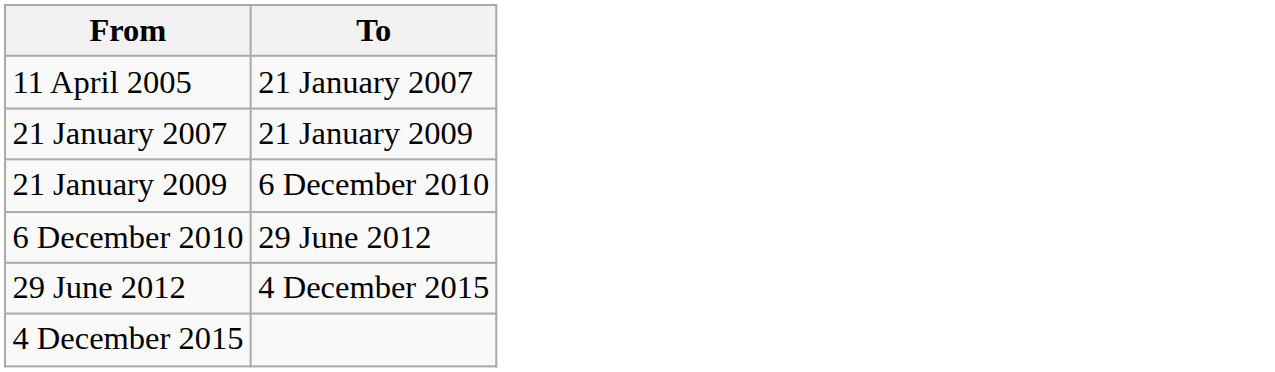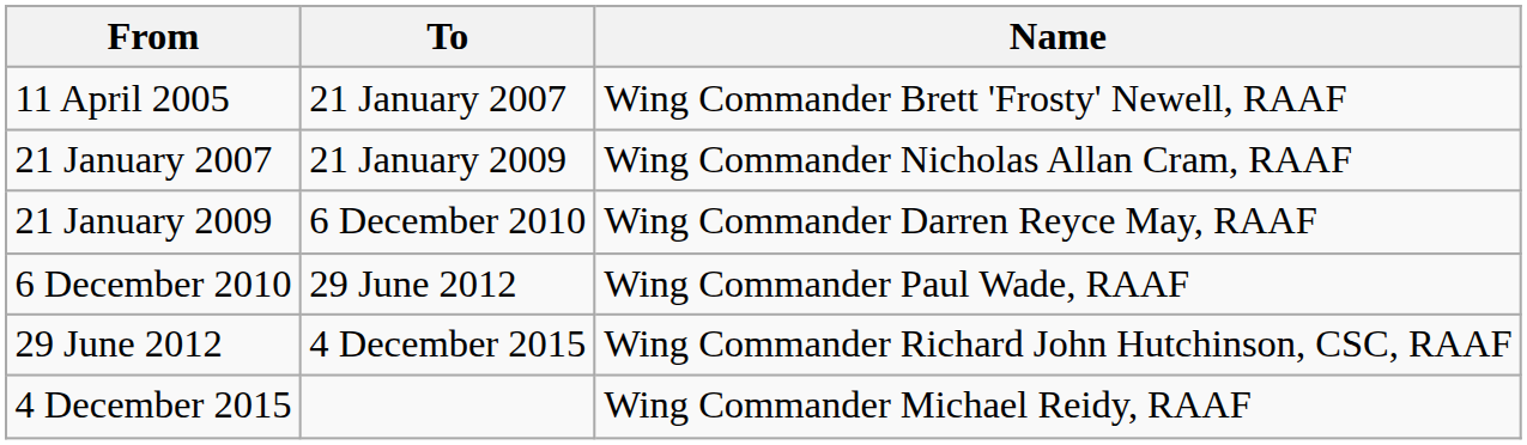 <table class="wikitable">
 <tr>
 <th>From</th>
 <th>To</th>
+<th>Name</th>
 </tr>
 <tr>
 <td>11 April 2005</td>
 <td>21 January 2007</td>
+<td>Wing Commander Brett 'Frosty' Newell, RAAF</td>
 </tr>
 <tr>
 <td>21 January 2007</td>
 <td>21 January 2009</td>
+<td>Wing Commander Nicholas Allan Cram, RAAF</td>
 </tr>
 <tr>
 <td>21 January 2009</td>
 <td>6 December 2010</td>
+<td>Wing Commander Darren Reyce May, RAAF</td>
 </tr>
 <tr>
 <td>6 December 2010</td>
 <td>29 June 2012</td>
+<td>Wing Commander Paul Wade, RAAF</td>
 </tr>
 <tr>
 <td>29 June 2012</td>
 <td>4 December 2015</td>
+<td>Wing Commander Richard John Hutchinson, CSC, RAAF</td>
 </tr>
 <tr>
 <td>4 December 2015</td>
 <td></td>
+<td>Wing Commander Michael Reidy, RAAF</td>
 </tr>
 </table>
